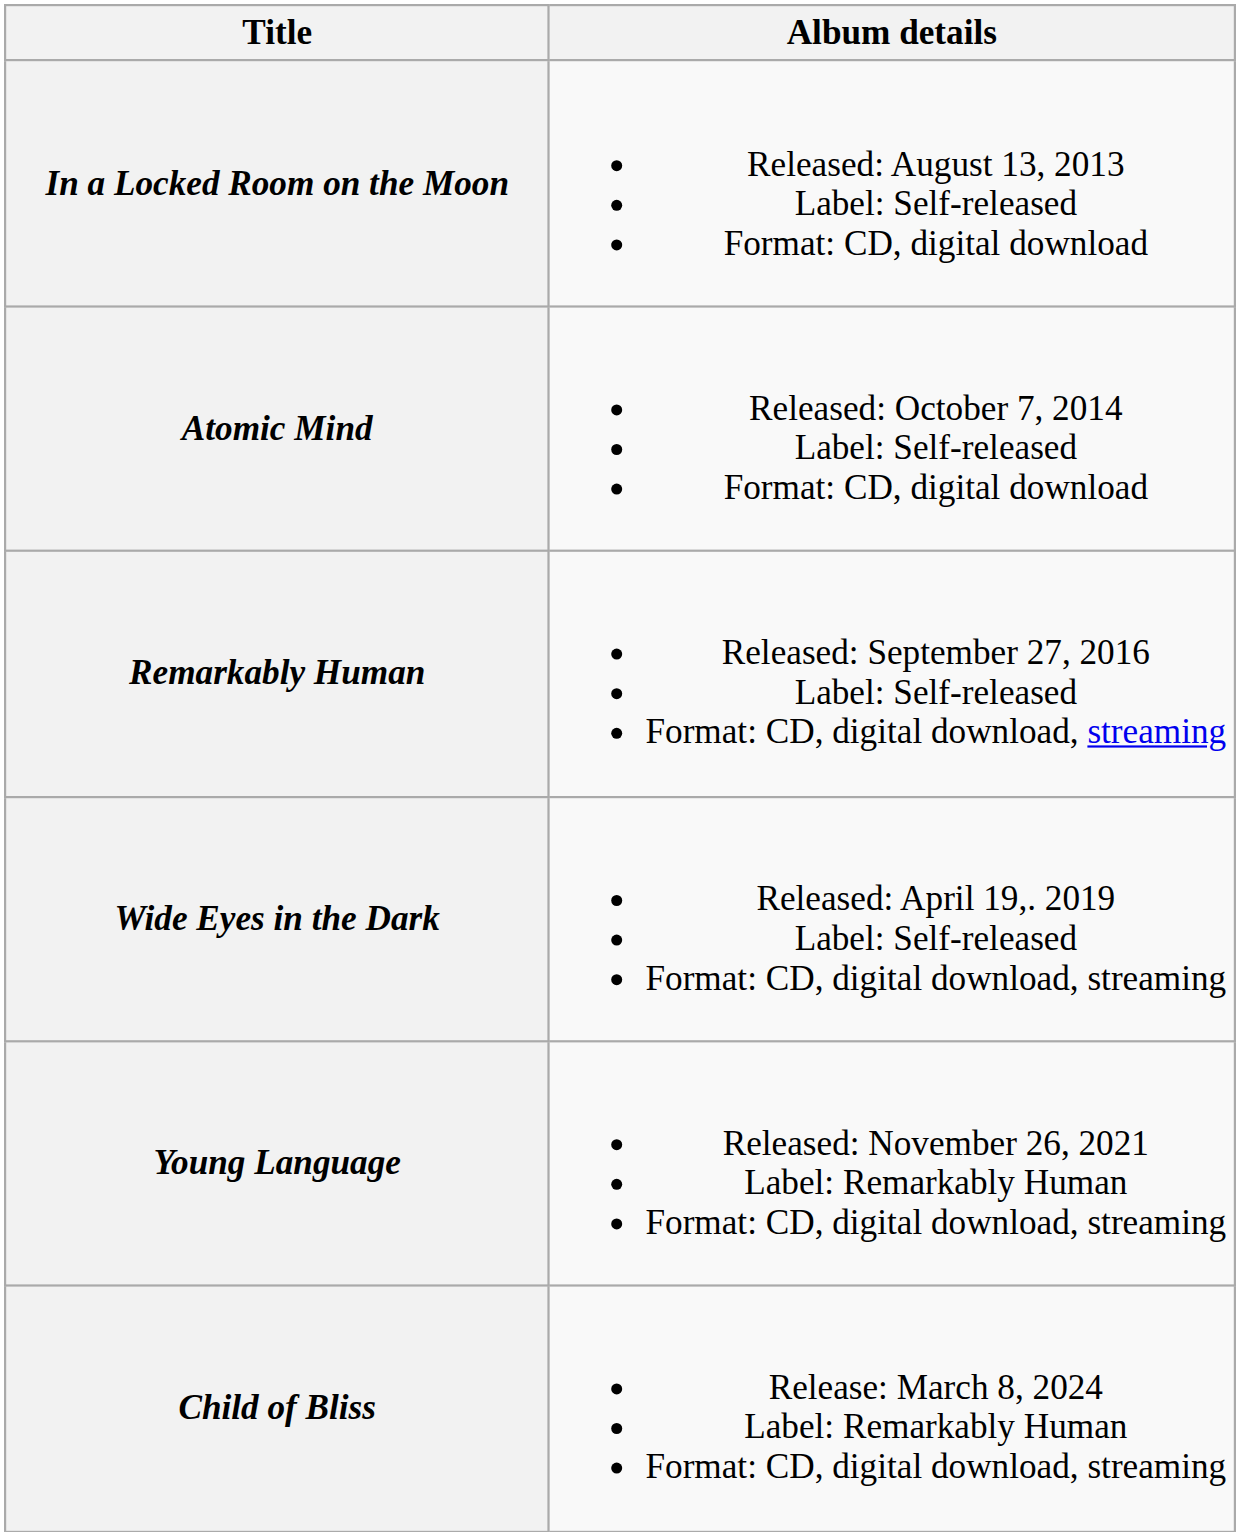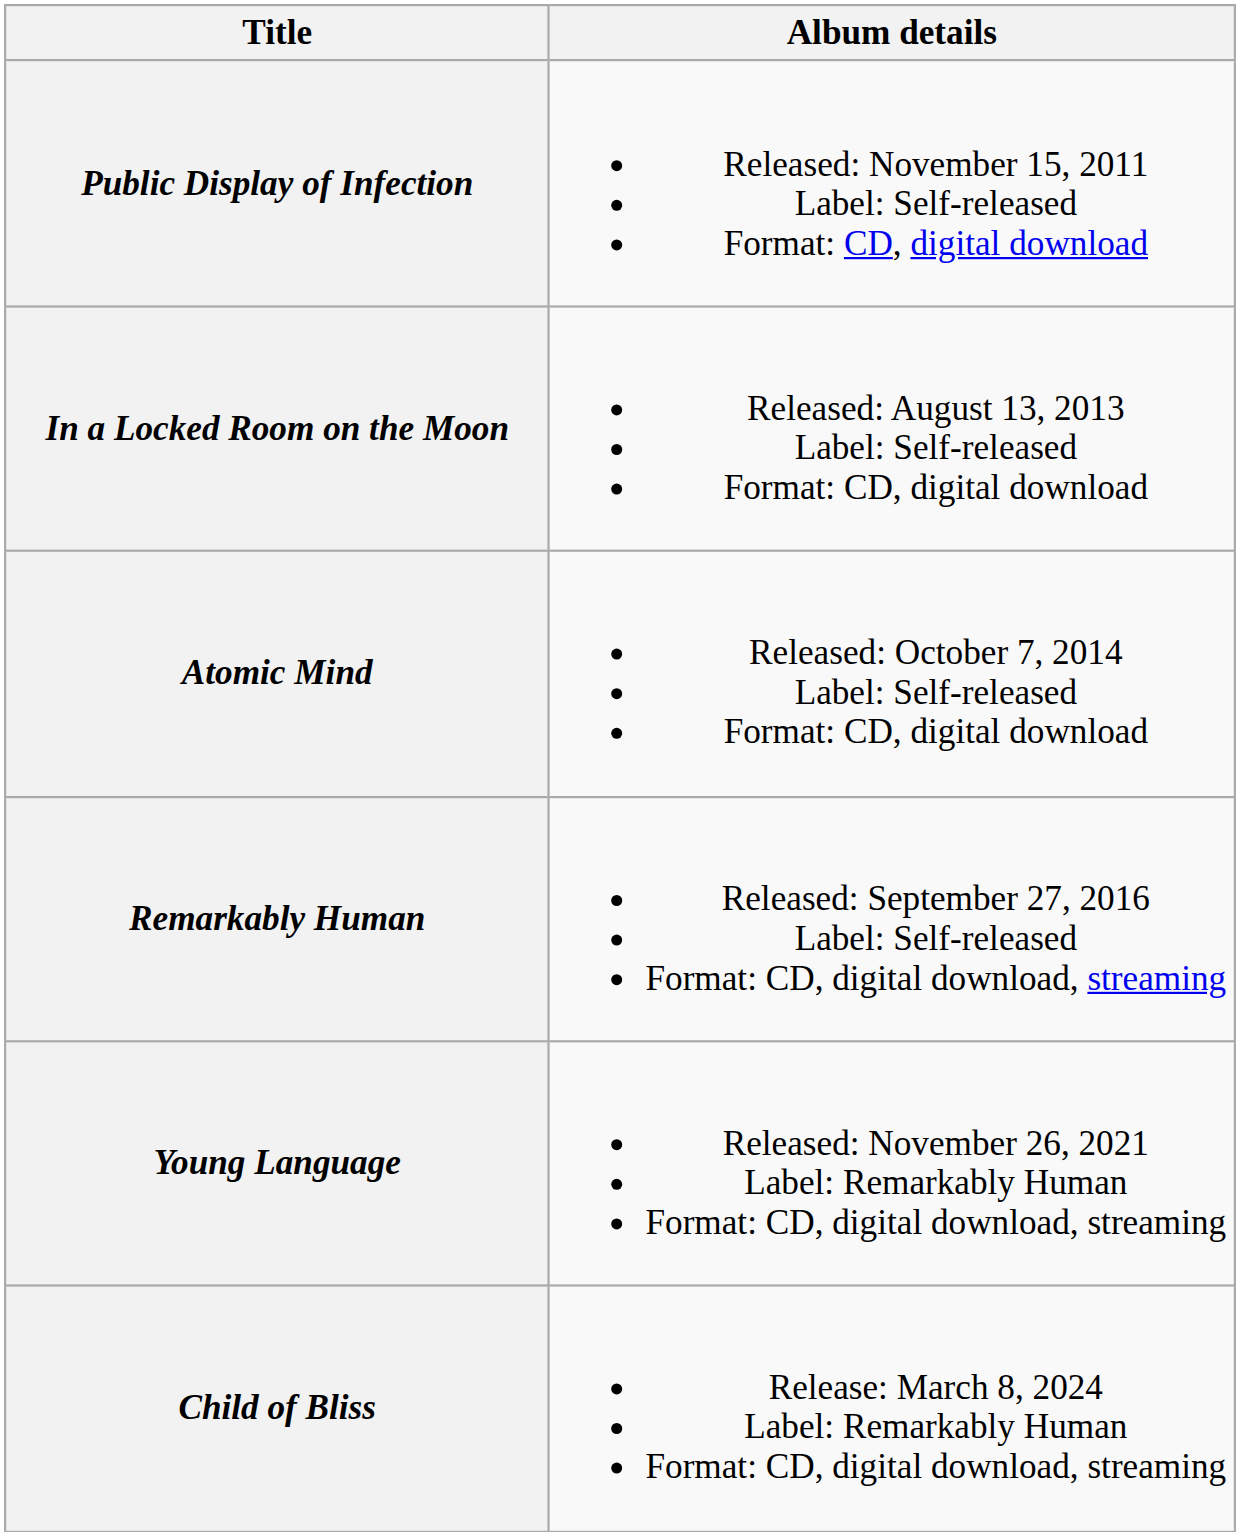 <table class="wikitable plainrowheaders" style="text-align:center">
 <tr>
 <th scope="col" style="width:15em;">Title</th>
 <th scope="col" style="width:19em;">Album details</th>
+</tr>
+<tr>
+<th scope="row"><em>Public Display of Infection</em></th>
+<td><br><ul><li>Released: November 15, 2011</li><li>Label: Self-released</li><li>Format: <a href='#'>CD</a>, <a href='#'>digital download</a></li></ul></td>
 </tr>
 <tr>
 <th scope="row"><em>In a Locked Room on the Moon</em></th>
 <td><br><ul><li>Released: August 13, 2013</li><li>Label: Self-released</li><li>Format: CD, digital download</li></ul></td>
 </tr>
 <tr>
 <th scope="row"><em>Atomic Mind</em></th>
 <td><br><ul><li>Released: October 7, 2014</li><li>Label: Self-released</li><li>Format: CD, digital download</li></ul></td>
 </tr>
 <tr>
 <th scope="row"><em>Remarkably Human</em></th>
 <td><br><ul><li>Released: September 27, 2016</li><li>Label: Self-released</li><li>Format: CD, digital download, <a href='#'>streaming</a></li></ul></td>
 </tr>
 <tr>
-<th scope="row"><em>Wide Eyes in the Dark</em></th>
-<td><br><ul><li>Released: April 19,. 2019</li><li>Label: Self-released</li><li>Format: CD, digital download, streaming</li></ul></td>
-</tr>
-<tr>
 <th scope="row"><em>Young Language</em></th>
 <td><br><ul><li>Released: November 26, 2021</li><li>Label: Remarkably Human</li><li>Format: CD, digital download, streaming</li></ul></td>
 </tr>
 <tr>
 <th scope="row"><em>Child of Bliss</em></th>
 <td><br><ul><li>Release: March 8, 2024</li><li>Label: Remarkably Human</li><li>Format: CD, digital download, streaming</li></ul></td>
 </tr>
 </table>
